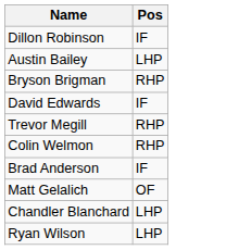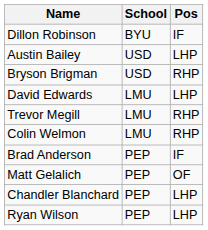 <table class=wikitable>
 <tr>
 <th>Name</th>
+<th>School</th>
 <th>Pos</th>
 </tr>
 <tr>
 <td>Dillon Robinson</td>
+<td>BYU</td>
 <td>IF</td>
 </tr>
 <tr>
 <td>Austin Bailey</td>
+<td>USD</td>
 <td>LHP</td>
 </tr>
 <tr>
 <td>Bryson Brigman</td>
+<td>USD</td>
 <td>RHP</td>
 </tr>
 <tr>
 <td>David Edwards</td>
-<td>IF</td>
+<td>LMU</td>
+<td>LHP</td>
 </tr>
 <tr>
 <td>Trevor Megill</td>
+<td>LMU</td>
 <td>RHP</td>
 </tr>
 <tr>
 <td>Colin Welmon</td>
+<td>LMU</td>
 <td>RHP</td>
 </tr>
 <tr>
 <td>Brad Anderson</td>
+<td>PEP</td>
 <td>IF</td>
 </tr>
 <tr>
 <td>Matt Gelalich</td>
+<td>PEP</td>
 <td>OF</td>
 </tr>
 <tr>
 <td>Chandler Blanchard</td>
+<td>PEP</td>
 <td>LHP</td>
 </tr>
 <tr>
 <td>Ryan Wilson</td>
+<td>PEP</td>
 <td>LHP</td>
 </tr>
 </table>
